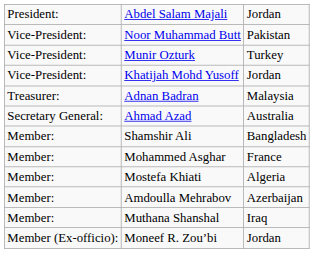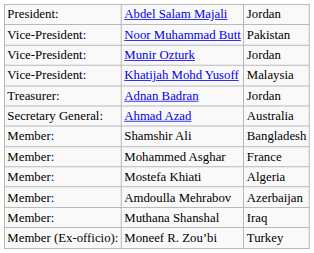 <table class="wikitable">
 <tr>
 <td>President:</td>
 <td><a href='#'>Abdel Salam Majali</a></td>
 <td>Jordan</td>
 </tr>
 <tr>
 <td>Vice-President:</td>
 <td><a href='#'>Noor Muhammad Butt</a></td>
 <td>Pakistan</td>
 </tr>
 <tr>
 <td>Vice-President:</td>
 <td><a href='#'>Munir Ozturk</a></td>
-<td>Turkey</td>
+<td>Jordan</td>
 </tr>
 <tr>
 <td>Vice-President:</td>
 <td><a href='#'>Khatijah Mohd Yusoff</a></td>
-<td>Jordan</td>
+<td>Malaysia</td>
 </tr>
 <tr>
 <td>Treasurer:</td>
 <td><a href='#'>Adnan Badran</a></td>
-<td>Malaysia</td>
+<td>Jordan</td>
 </tr>
 <tr>
 <td>Secretary General:</td>
 <td><a href='#'>Ahmad Azad</a></td>
 <td>Australia</td>
 </tr>
 <tr>
 <td>Member:</td>
 <td>Shamshir Ali</td>
 <td>Bangladesh</td>
 </tr>
 <tr>
 <td>Member:</td>
 <td>Mohammed Asghar</td>
 <td>France</td>
 </tr>
 <tr>
 <td>Member:</td>
 <td>Mostefa Khiati</td>
 <td>Algeria</td>
 </tr>
 <tr>
 <td>Member:</td>
 <td>Amdoulla Mehrabov</td>
 <td>Azerbaijan</td>
 </tr>
 <tr>
 <td>Member:</td>
 <td>Muthana Shanshal</td>
 <td>Iraq</td>
 </tr>
 <tr>
 <td>Member (Ex-officio):</td>
 <td>Moneef R. Zou’bi</td>
-<td>Jordan</td>
+<td>Turkey</td>
 </tr>
 </table>
